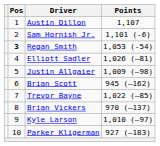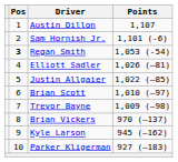 <table class="wikitable" style="font-size: 95%;">
 <tr>
 <th></th>
 <th>Pos</th>
 <th>Driver</th>
 <th>Points</th>
 </tr>
 <tr>
 <td align="left"></td>
 <td style="text-align:center;">1</td>
 <td><a href='#'>Austin Dillon</a></td>
 <td style="text-align:center;">1,107</td>
 </tr>
 <tr>
 <td align="left"></td>
 <td style="text-align:center;">2</td>
 <td><a href='#'>Sam Hornish Jr.</a></td>
 <td style="text-align:center;">1,101 (-6)</td>
 </tr>
 <tr>
 <td align="left"></td>
 <td style="text-align:center;"><strong>3</strong></td>
 <td><a href='#'>Regan Smith</a></td>
 <td style="text-align:center;">1,053 (-54)</td>
 </tr>
 <tr>
 <td align="left"></td>
 <td style="text-align:center;">4</td>
 <td><a href='#'>Elliott Sadler</a></td>
 <td style="text-align:center;">1,026 (–81)</td>
 </tr>
 <tr>
 <td align="left"></td>
 <td style="text-align:center;">5</td>
 <td><a href='#'>Justin Allgaier</a></td>
-<td style="text-align:center;">1,009 (–98)</td>
+<td style="text-align:center;">1,022 (–85)</td>
 </tr>
 <tr>
 <td align="left"></td>
 <td style="text-align:center;">6</td>
 <td><a href='#'>Brian Scott</a></td>
-<td style="text-align:center;">945 (–162)</td>
+<td style="text-align:center;">1,010 (–97)</td>
 </tr>
 <tr>
 <td align="left"></td>
 <td style="text-align:center;">7</td>
 <td><a href='#'>Trevor Bayne</a></td>
-<td style="text-align:center;">1,022 (–85)</td>
+<td style="text-align:center;">1,009 (–98)</td>
 </tr>
 <tr>
 <td align="left"></td>
 <td style="text-align:center;">8</td>
 <td><a href='#'>Brian Vickers</a></td>
 <td style="text-align:center;">970 (–137)</td>
 </tr>
 <tr>
 <td align="left"></td>
 <td style="text-align:center;">9</td>
 <td><a href='#'>Kyle Larson</a></td>
-<td style="text-align:center;">1,010 (–97)</td>
+<td style="text-align:center;">945 (–162)</td>
 </tr>
 <tr>
 <td align="left"></td>
 <td style="text-align:center;">10</td>
 <td><a href='#'>Parker Kligerman</a></td>
 <td style="text-align:center;">927 (–183)</td>
 </tr>
 <tr class="sortbottom">
 <th colspan="9"></th>
 </tr>
 </table>
